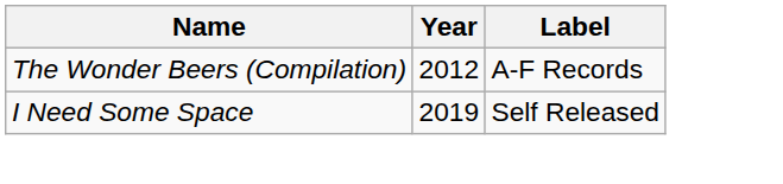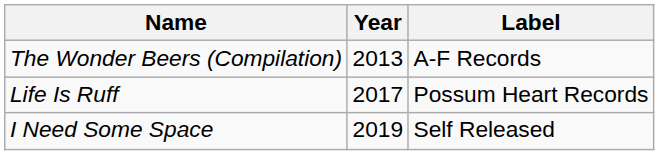 <table class= "wikitable">
 <tr>
 <th>Name</th>
 <th>Year</th>
 <th>Label</th>
 </tr>
 <tr>
 <td><em>The Wonder Beers (Compilation)</em></td>
-<td>2012</td>
+<td>2013</td>
 <td>A-F Records</td>
+</tr>
+<tr>
+<td><em>Life Is Ruff</em></td>
+<td>2017</td>
+<td>Possum Heart Records</td>
 </tr>
 <tr>
 <td><em>I Need Some Space</em></td>
 <td>2019</td>
 <td>Self Released</td>
 </tr>
 </table>
